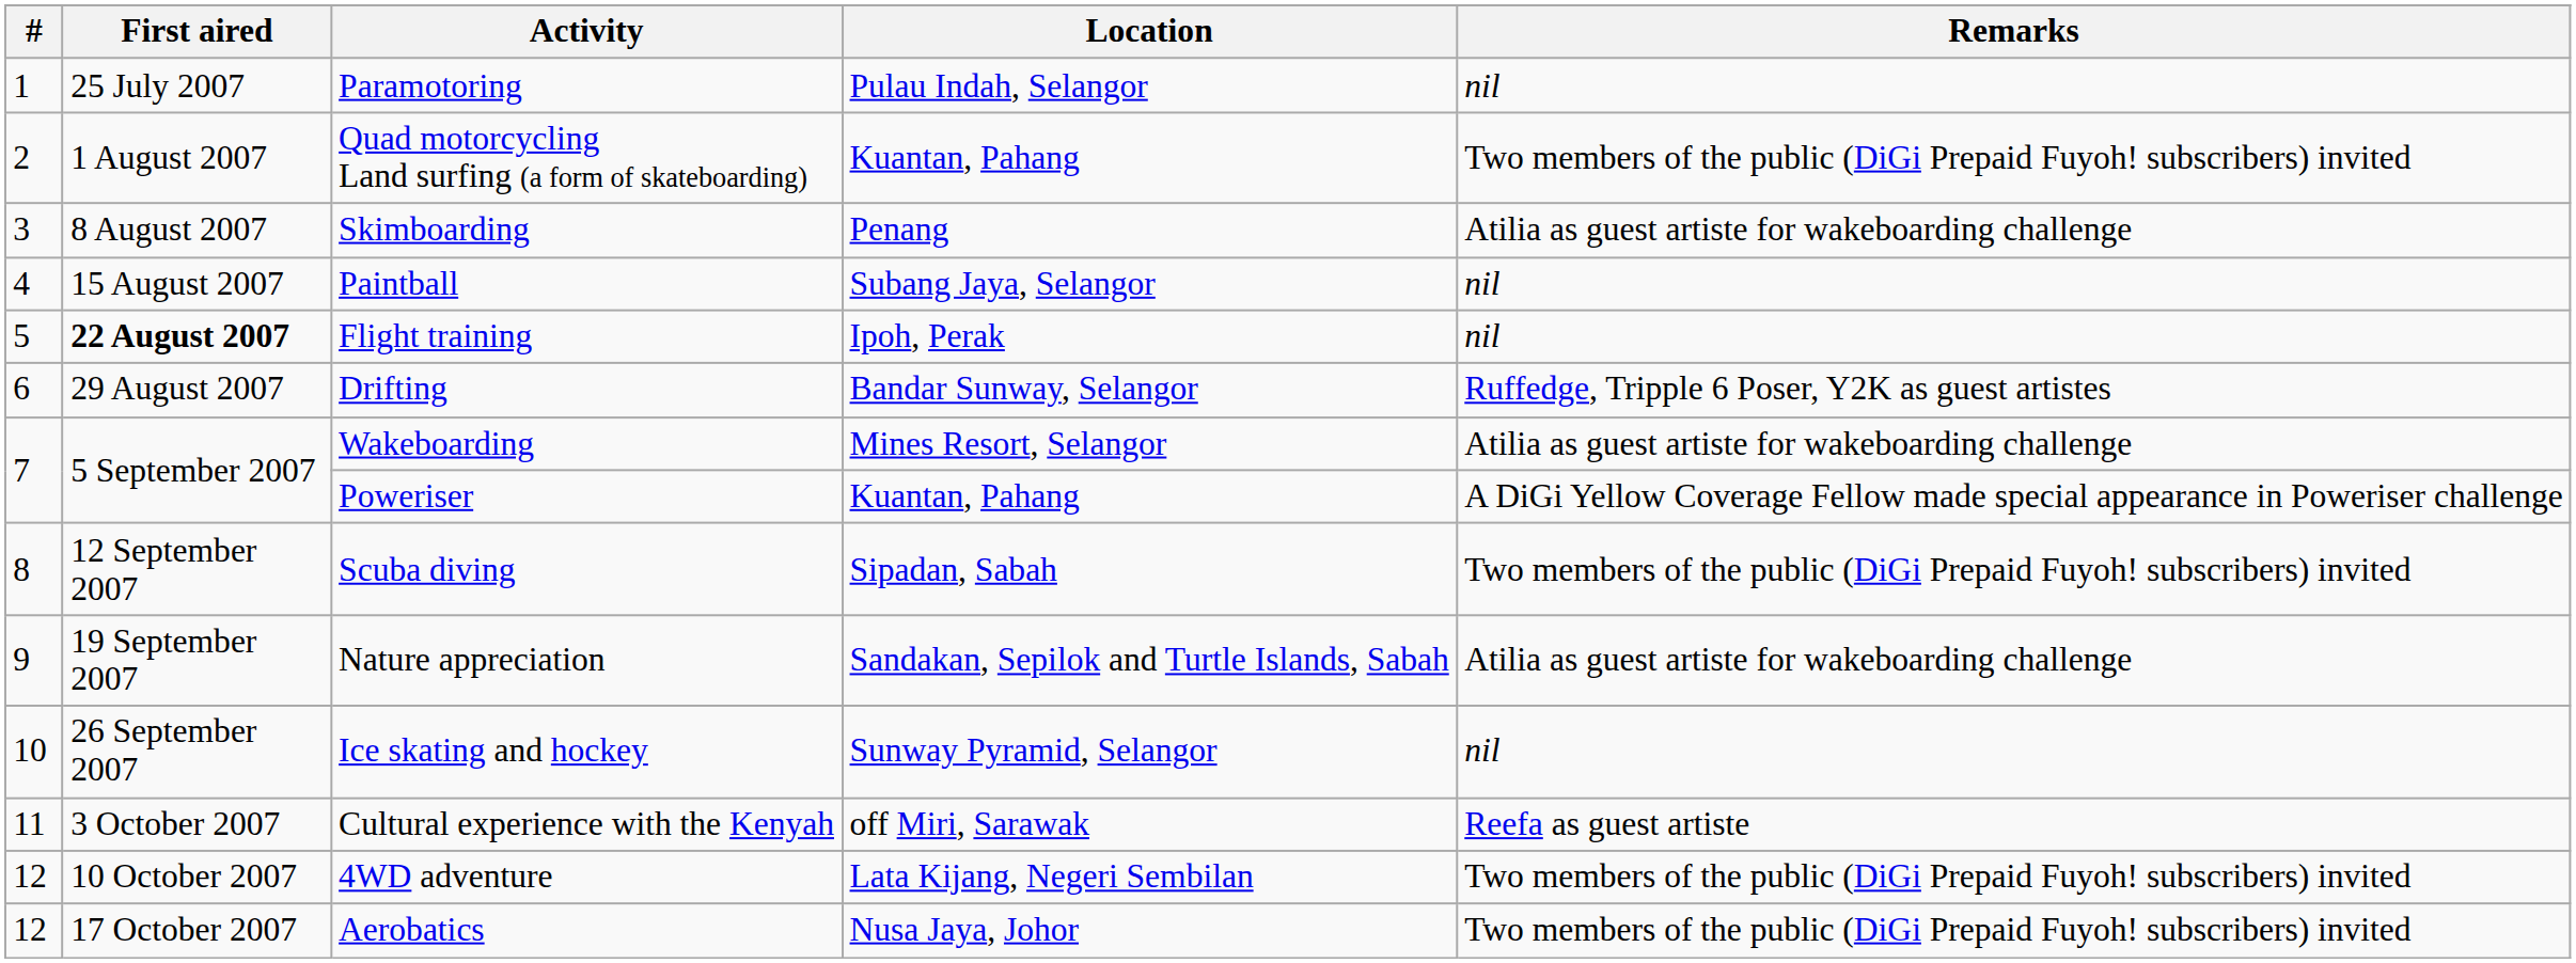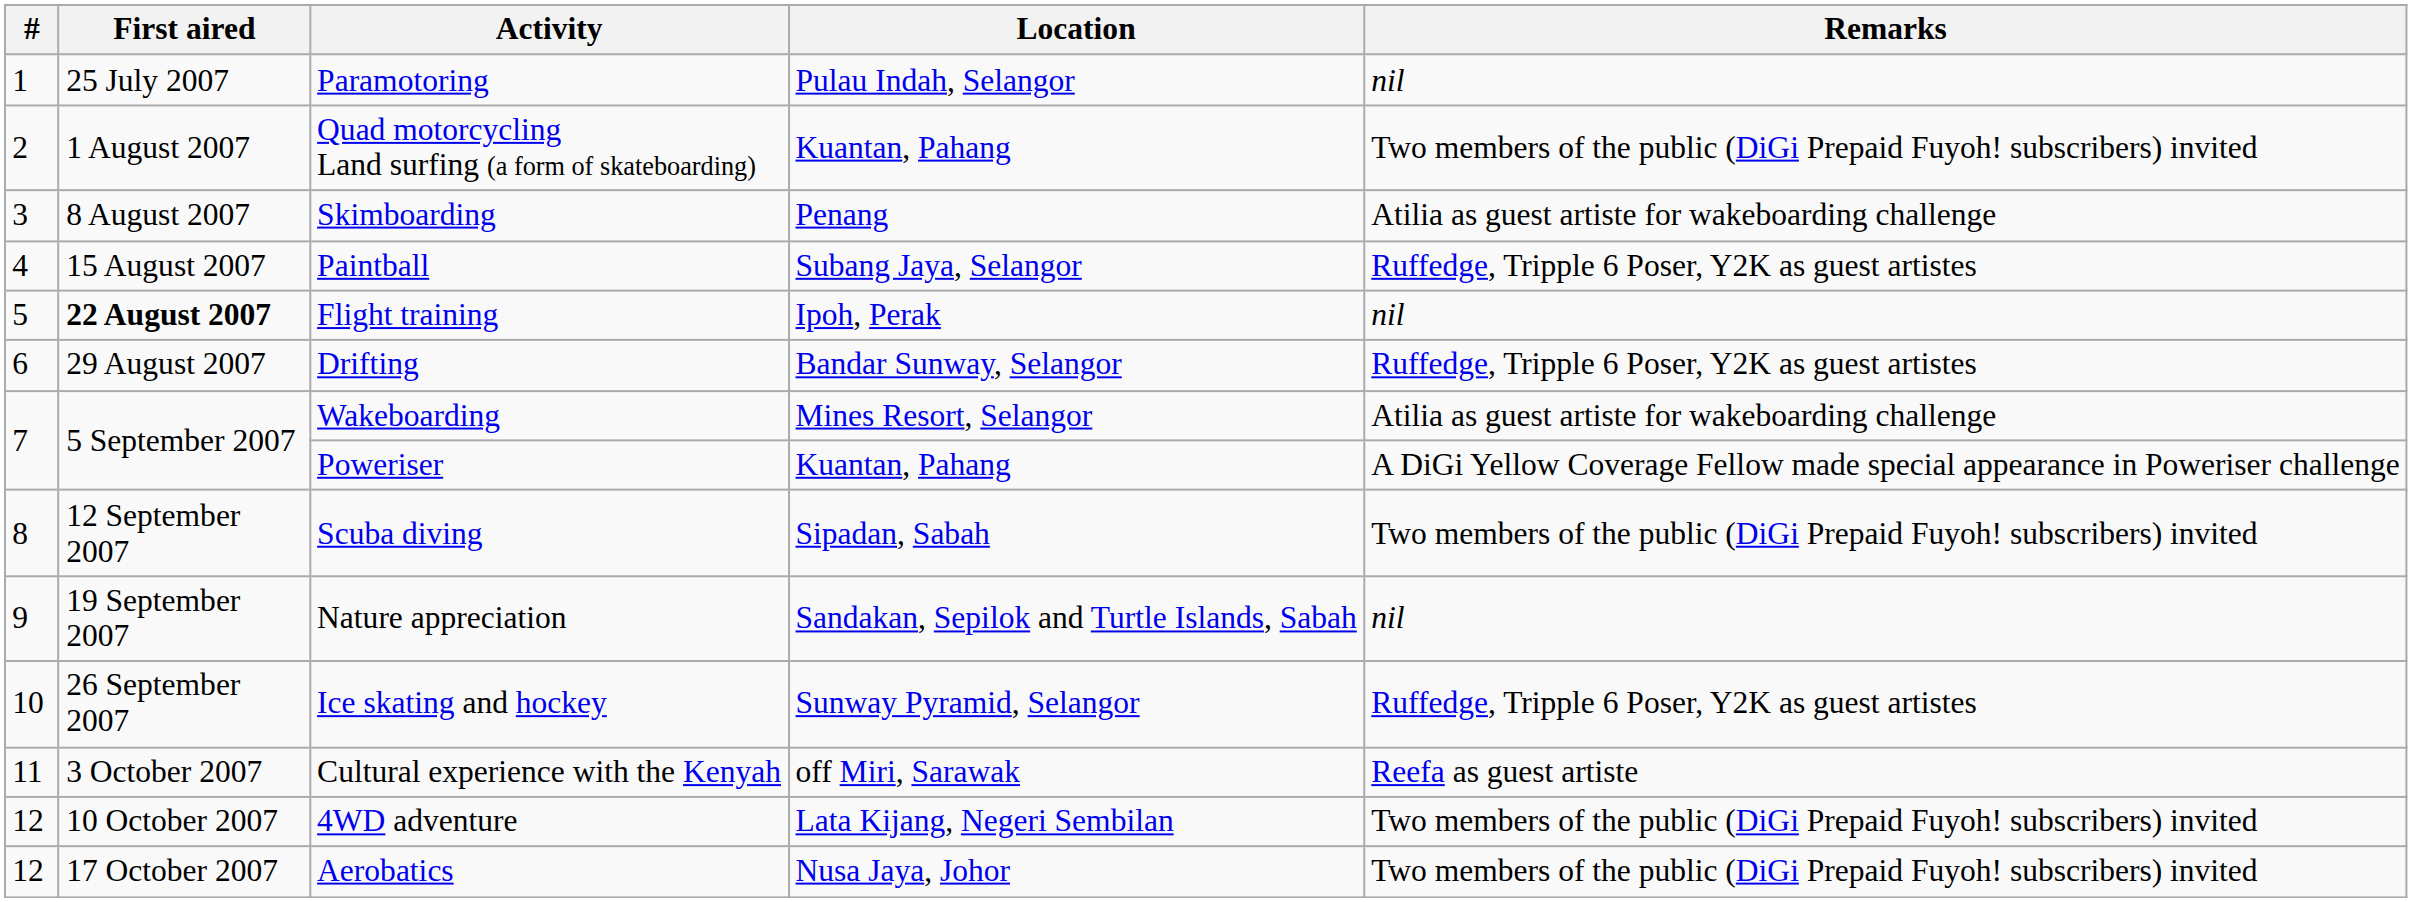 <table class="wikitable">
 <tr bgcolor="#CCCBCC">
 </tr>
 <tr>
 <th width="20"><strong>#</strong></th>
 <th width="120"><strong>First aired</strong></th>
 <th><strong>Activity</strong></th>
 <th><strong>Location</strong></th>
 <th><strong>Remarks</strong></th>
 </tr>
 <tr>
 <td>1</td>
 <td>25 July 2007</td>
 <td><a href='#'>Paramotoring</a></td>
 <td><a href='#'>Pulau Indah</a>, <a href='#'>Selangor</a></td>
 <td><em>nil</em></td>
 </tr>
 <tr>
 <td>2</td>
 <td>1 August 2007</td>
 <td><a href='#'>Quad motorcycling</a><br>Land surfing <small>(a form of skateboarding)</small></td>
 <td><a href='#'>Kuantan</a>, <a href='#'>Pahang</a></td>
 <td>Two members of the public (<a href='#'>DiGi</a> Prepaid Fuyoh! subscribers) invited</td>
 </tr>
 <tr>
 <td>3</td>
 <td>8 August 2007</td>
 <td><a href='#'>Skimboarding</a></td>
 <td><a href='#'>Penang</a></td>
 <td>Atilia as guest artiste for wakeboarding challenge</td>
 </tr>
 <tr>
 <td>4</td>
 <td>15 August 2007</td>
 <td><a href='#'>Paintball</a></td>
 <td><a href='#'>Subang Jaya</a>, <a href='#'>Selangor</a></td>
-<td><em>nil</em></td>
+<td><a href='#'>Ruffedge</a>, Tripple 6 Poser, Y2K as guest artistes</td>
 </tr>
 <tr>
 <td>5</td>
 <td><strong>22 August 2007</strong></td>
 <td><a href='#'>Flight training</a></td>
 <td><a href='#'>Ipoh</a>, <a href='#'>Perak</a></td>
 <td><em>nil</em></td>
 </tr>
 <tr>
 <td>6</td>
 <td>29 August 2007</td>
 <td><a href='#'>Drifting</a></td>
 <td><a href='#'>Bandar Sunway</a>, <a href='#'>Selangor</a></td>
 <td><a href='#'>Ruffedge</a>, Tripple 6 Poser, Y2K as guest artistes</td>
 </tr>
 <tr>
 <td rowspan="2">7</td>
 <td rowspan="2">5 September 2007</td>
 <td><a href='#'>Wakeboarding</a></td>
 <td><a href='#'>Mines Resort</a>, <a href='#'>Selangor</a></td>
 <td>Atilia as guest artiste for wakeboarding challenge</td>
 </tr>
 <tr>
 <td><a href='#'>Poweriser</a></td>
 <td><a href='#'>Kuantan</a>, <a href='#'>Pahang</a></td>
 <td>A DiGi Yellow Coverage Fellow made special appearance in Poweriser challenge</td>
 </tr>
 <tr>
 <td>8</td>
 <td>12 September 2007</td>
 <td><a href='#'>Scuba diving</a></td>
 <td><a href='#'>Sipadan</a>, <a href='#'>Sabah</a></td>
 <td>Two members of the public (<a href='#'>DiGi</a> Prepaid Fuyoh! subscribers) invited</td>
 </tr>
 <tr>
 <td>9</td>
 <td>19 September 2007</td>
 <td>Nature appreciation</td>
 <td><a href='#'>Sandakan</a>, <a href='#'>Sepilok</a> and <a href='#'>Turtle Islands</a>, <a href='#'>Sabah</a></td>
-<td>Atilia as guest artiste for wakeboarding challenge</td>
+<td><em>nil</em></td>
 </tr>
 <tr>
 <td>10</td>
 <td>26 September 2007</td>
 <td><a href='#'>Ice skating</a> and <a href='#'>hockey</a></td>
 <td><a href='#'>Sunway Pyramid</a>, <a href='#'>Selangor</a></td>
-<td><em>nil</em></td>
+<td><a href='#'>Ruffedge</a>, Tripple 6 Poser, Y2K as guest artistes</td>
 </tr>
 <tr>
 <td>11</td>
 <td>3 October 2007</td>
 <td>Cultural experience with the <a href='#'>Kenyah</a></td>
 <td>off <a href='#'>Miri</a>, <a href='#'>Sarawak</a></td>
 <td><a href='#'>Reefa</a> as guest artiste</td>
 </tr>
 <tr>
 <td>12</td>
 <td>10 October 2007</td>
 <td><a href='#'>4WD</a> adventure</td>
 <td><a href='#'>Lata Kijang</a>, <a href='#'>Negeri Sembilan</a></td>
 <td>Two members of the public (<a href='#'>DiGi</a> Prepaid Fuyoh! subscribers) invited</td>
 </tr>
 <tr>
 <td>12</td>
 <td>17 October 2007</td>
 <td><a href='#'>Aerobatics</a></td>
 <td><a href='#'>Nusa Jaya</a>, <a href='#'>Johor</a></td>
 <td>Two members of the public (<a href='#'>DiGi</a> Prepaid Fuyoh! subscribers) invited</td>
 </tr>
 </table>
